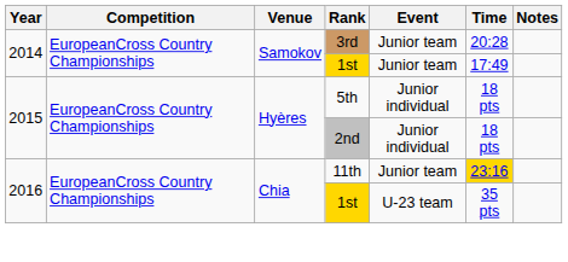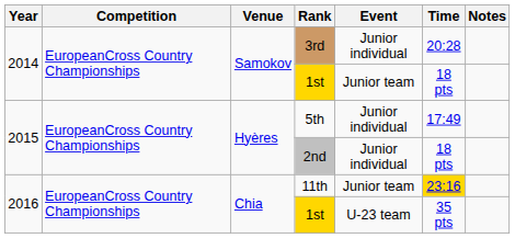 <table class="wikitable" width=60% style="font-size:90%; text-align:center;">
 <tr>
 <th>Year</th>
 <th>Competition</th>
 <th>Venue</th>
 <th>Rank</th>
 <th>Event</th>
 <th>Time</th>
 <th>Notes</th>
 </tr>
 <tr>
 <td rowspan=2>2014</td>
 <td rowspan=2 align=left><a href='#'>EuropeanCross Country Championships</a></td>
 <td rowspan=2 align=left> <a href='#'>Samokov</a></td>
 <td bgcolor=cc9966>3rd</td>
-<td>Junior team</td>
+<td>Junior individual</td>
 <td><a href='#'>20:28</a></td>
 <td></td>
 </tr>
 <tr>
 <td bgcolor=gold>1st</td>
 <td>Junior team</td>
-<td><a href='#'>17:49</a></td>
+<td><a href='#'>18 pts</a></td>
 <td></td>
 </tr>
 <tr>
 <td rowspan=2>2015</td>
 <td rowspan=2 align=left><a href='#'>EuropeanCross Country Championships</a></td>
 <td rowspan=2 align=left> <a href='#'>Hyères</a></td>
 <td>5th</td>
 <td>Junior individual</td>
-<td><a href='#'>18 pts</a></td>
+<td><a href='#'>17:49</a></td>
 <td></td>
 </tr>
 <tr>
 <td bgcolor=silver>2nd</td>
 <td>Junior individual</td>
 <td><a href='#'>18 pts</a></td>
 <td></td>
 </tr>
 <tr>
 <td rowspan=2>2016</td>
 <td rowspan=2 align=left><a href='#'>EuropeanCross Country Championships</a></td>
 <td rowspan=2 align=left> <a href='#'>Chia</a></td>
 <td>11th</td>
 <td>Junior team</td>
 <td style="background: gold;"><a href='#'>23:16</a></td>
 <td></td>
 </tr>
 <tr>
 <td bgcolor=gold>1st</td>
 <td>U-23 team</td>
 <td><a href='#'>35 pts</a></td>
 <td></td>
 </tr>
 </table>
